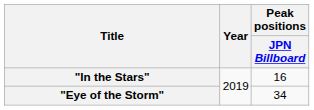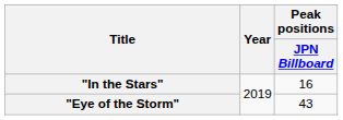 <table class="wikitable plainrowheaders" style="text-align:center;">
 <tr>
 <th scope="col" rowspan="2" style="width:18em;">Title</th>
 <th scope="col" rowspan="2">Year</th>
 <th scope="col">Peak <br>positions</th>
 </tr>
 <tr>
 <th scope="col"><a href='#'>JPN<br><em>Billboard</em></a></th>
 </tr>
 <tr>
 <th scope="row">"In the Stars"</th>
 <td rowspan="2">2019</td>
 <td>16</td>
 </tr>
 <tr>
 <th scope="row">"Eye of the Storm"</th>
-<td>34</td>
+<td>43</td>
 </tr>
 </table>
